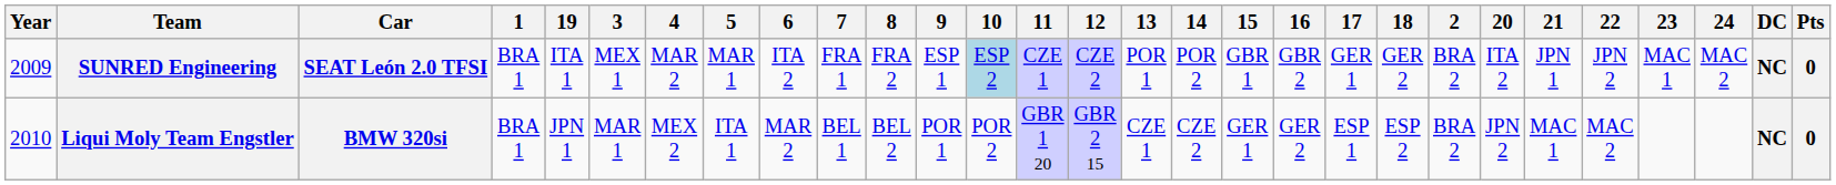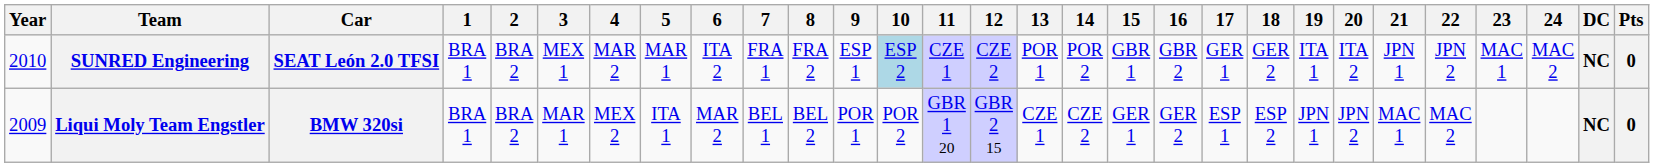 <table class="wikitable" style="text-align:center; font-size:85%">
 <tr>
 <th>Year</th>
 <th>Team</th>
 <th>Car</th>
 <th>1</th>
-<th>19</th>
+<th>2</th>
 <th>3</th>
 <th>4</th>
 <th>5</th>
 <th>6</th>
 <th>7</th>
 <th>8</th>
 <th>9</th>
 <th>10</th>
 <th>11</th>
 <th>12</th>
 <th>13</th>
 <th>14</th>
 <th>15</th>
 <th>16</th>
 <th>17</th>
 <th>18</th>
-<th>2</th>
+<th>19</th>
 <th>20</th>
 <th>21</th>
 <th>22</th>
 <th>23</th>
 <th>24</th>
 <th>DC</th>
 <th>Pts</th>
 </tr>
 <tr>
-<td><a href='#'>2009</a></td>
+<td><a href='#'>2010</a></td>
 <th><a href='#'>SUNRED Engineering</a></th>
 <th><a href='#'>SEAT León 2.0 TFSI</a></th>
 <td><a href='#'>BRA<br>1</a></td>
-<td><a href='#'>ITA<br>1</a></td>
+<td><a href='#'>BRA<br>2</a></td>
 <td><a href='#'>MEX<br>1</a></td>
 <td><a href='#'>MAR<br>2</a></td>
 <td><a href='#'>MAR<br>1</a></td>
 <td><a href='#'>ITA<br>2</a></td>
 <td><a href='#'>FRA<br>1</a></td>
 <td><a href='#'>FRA<br>2</a></td>
 <td><a href='#'>ESP<br>1</a></td>
 <td style="background: lightblue;"><a href='#'>ESP<br>2</a></td>
 <td style="background:#cfcfff;"><a href='#'>CZE<br>1</a><br></td>
 <td style="background:#cfcfff;"><a href='#'>CZE<br>2</a><br></td>
 <td><a href='#'>POR<br>1</a></td>
 <td><a href='#'>POR<br>2</a></td>
 <td><a href='#'>GBR<br>1</a></td>
 <td><a href='#'>GBR<br>2</a></td>
 <td><a href='#'>GER<br>1</a></td>
 <td><a href='#'>GER<br>2</a></td>
-<td><a href='#'>BRA<br>2</a></td>
+<td><a href='#'>ITA<br>1</a></td>
 <td><a href='#'>ITA<br>2</a></td>
 <td><a href='#'>JPN<br>1</a></td>
 <td><a href='#'>JPN<br>2</a></td>
 <td><a href='#'>MAC<br>1</a></td>
 <td><a href='#'>MAC<br>2</a></td>
 <th>NC</th>
 <th>0</th>
 </tr>
 <tr>
-<td><a href='#'>2010</a></td>
+<td><a href='#'>2009</a></td>
 <th><a href='#'>Liqui Moly Team Engstler</a></th>
 <th><a href='#'>BMW 320si</a></th>
 <td><a href='#'>BRA<br>1</a></td>
-<td><a href='#'>JPN<br>1</a></td>
+<td><a href='#'>BRA<br>2</a></td>
 <td><a href='#'>MAR<br>1</a></td>
 <td><a href='#'>MEX<br>2</a></td>
 <td><a href='#'>ITA<br>1</a></td>
 <td><a href='#'>MAR<br>2</a></td>
 <td><a href='#'>BEL<br>1</a></td>
 <td><a href='#'>BEL<br>2</a></td>
 <td><a href='#'>POR<br>1</a></td>
 <td><a href='#'>POR<br>2</a></td>
 <td style="background:#cfcfff;"><a href='#'>GBR<br>1</a><br><small>20</small></td>
 <td style="background:#cfcfff;"><a href='#'>GBR<br>2</a><br><small>15</small></td>
 <td><a href='#'>CZE<br>1</a></td>
 <td><a href='#'>CZE<br>2</a></td>
 <td><a href='#'>GER<br>1</a></td>
 <td><a href='#'>GER<br>2</a></td>
 <td><a href='#'>ESP<br>1</a></td>
 <td><a href='#'>ESP<br>2</a></td>
-<td><a href='#'>BRA<br>2</a></td>
+<td><a href='#'>JPN<br>1</a></td>
 <td><a href='#'>JPN<br>2</a></td>
 <td><a href='#'>MAC<br>1</a></td>
 <td><a href='#'>MAC<br>2</a></td>
 <td></td>
 <td></td>
 <th>NC</th>
 <th>0</th>
 </tr>
 </table>
